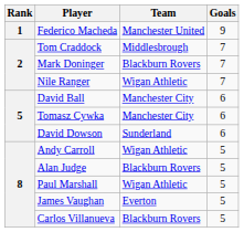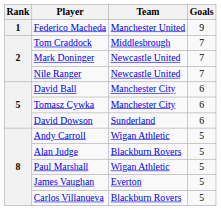 <table class="wikitable" style="text-align:center">
 <tr>
 <th>Rank</th>
 <th>Player</th>
 <th>Team</th>
 <th>Goals</th>
 </tr>
 <tr>
 <th>1</th>
 <td align="left"> <a href='#'>Federico Macheda</a></td>
 <td align="left"><a href='#'>Manchester United</a></td>
 <td>9</td>
 </tr>
 <tr>
 <th rowspan="3">2</th>
 <td align="left"> <a href='#'>Tom Craddock</a></td>
 <td align="left"><a href='#'>Middlesbrough</a></td>
 <td>7</td>
 </tr>
 <tr>
 <td align="left"> <a href='#'>Mark Doninger</a></td>
-<td align="left"><a href='#'>Blackburn Rovers</a></td>
+<td align="left"><a href='#'>Newcastle United</a></td>
 <td>7</td>
 </tr>
 <tr>
 <td align="left"> <a href='#'>Nile Ranger</a></td>
-<td align="left"><a href='#'>Wigan Athletic</a></td>
+<td align="left"><a href='#'>Newcastle United</a></td>
 <td>7</td>
 </tr>
 <tr>
 <th rowspan="3">5</th>
 <td align="left"> <a href='#'>David Ball</a></td>
 <td align="left"><a href='#'>Manchester City</a></td>
 <td>6</td>
 </tr>
 <tr>
 <td align="left"> <a href='#'>Tomasz Cywka</a></td>
 <td align="left"><a href='#'>Manchester City</a></td>
 <td>6</td>
 </tr>
 <tr>
 <td align="left"> <a href='#'>David Dowson</a></td>
 <td align="left"><a href='#'>Sunderland</a></td>
 <td>6</td>
 </tr>
 <tr>
 <th rowspan="5">8</th>
 <td align="left"> <a href='#'>Andy Carroll</a></td>
 <td align="left"><a href='#'>Wigan Athletic</a></td>
 <td>5</td>
 </tr>
 <tr>
 <td align="left"> <a href='#'>Alan Judge</a></td>
 <td align="left"><a href='#'>Blackburn Rovers</a></td>
 <td align=center>5</td>
 </tr>
 <tr>
 <td align="left"> <a href='#'>Paul Marshall</a></td>
 <td align="left"><a href='#'>Wigan Athletic</a></td>
 <td>5</td>
 </tr>
 <tr>
 <td align="left"> <a href='#'>James Vaughan</a></td>
 <td align="left"><a href='#'>Everton</a></td>
 <td>5</td>
 </tr>
 <tr>
 <td align="left"> <a href='#'>Carlos Villanueva</a></td>
 <td align="left"><a href='#'>Blackburn Rovers</a></td>
 <td>5</td>
 </tr>
 </table>
